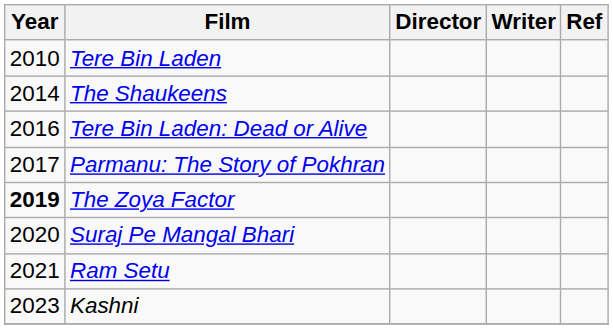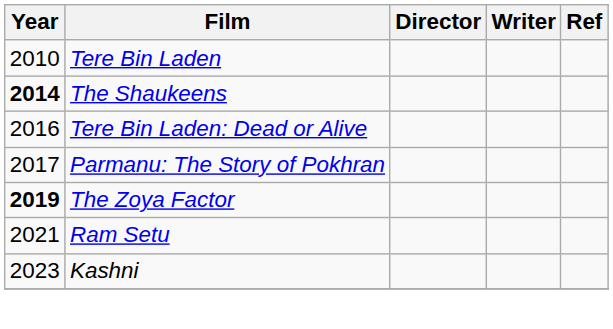 <table class="wikitable sortable">
 <tr>
 <th>Year</th>
 <th>Film</th>
 <th>Director</th>
 <th>Writer</th>
 <th>Ref</th>
 </tr>
 <tr>
 <td style="text-align:center;">2010</td>
 <td><em><a href='#'>Tere Bin Laden</a></em></td>
 <td></td>
 <td></td>
 <td></td>
 </tr>
 <tr>
-<td style="text-align:center;">2014</td>
+<td style="text-align:center;"><strong>2014</strong></td>
 <td><em><a href='#'>The Shaukeens</a></em></td>
 <td></td>
 <td></td>
 <td></td>
 </tr>
 <tr>
 <td style="text-align:center;">2016</td>
 <td><em><a href='#'>Tere Bin Laden: Dead or Alive</a></em></td>
 <td></td>
 <td></td>
 <td></td>
 </tr>
 <tr>
 <td style="text-align:center;">2017</td>
 <td><em><a href='#'>Parmanu: The Story of Pokhran</a></em></td>
 <td></td>
 <td></td>
 <td></td>
 </tr>
 <tr>
 <td style="text-align:center;"><strong>2019</strong></td>
 <td><em><a href='#'>The Zoya Factor</a></em></td>
 <td></td>
 <td></td>
 <td></td>
 </tr>
 <tr>
-<td style="text-align:center;">2020</td>
-<td><em><a href='#'>Suraj Pe Mangal Bhari</a></em></td>
-<td></td>
-<td></td>
-<td></td>
-</tr>
-<tr>
 <td style="text-align:center;">2021</td>
 <td><em><a href='#'>Ram Setu</a></em></td>
 <td></td>
 <td></td>
 <td></td>
 </tr>
 <tr>
 <td style="text-align:center;">2023</td>
 <td><em>Kashni</em></td>
 <td></td>
 <td></td>
 <td></td>
 </tr>
 <tr>
 </tr>
 </table>
